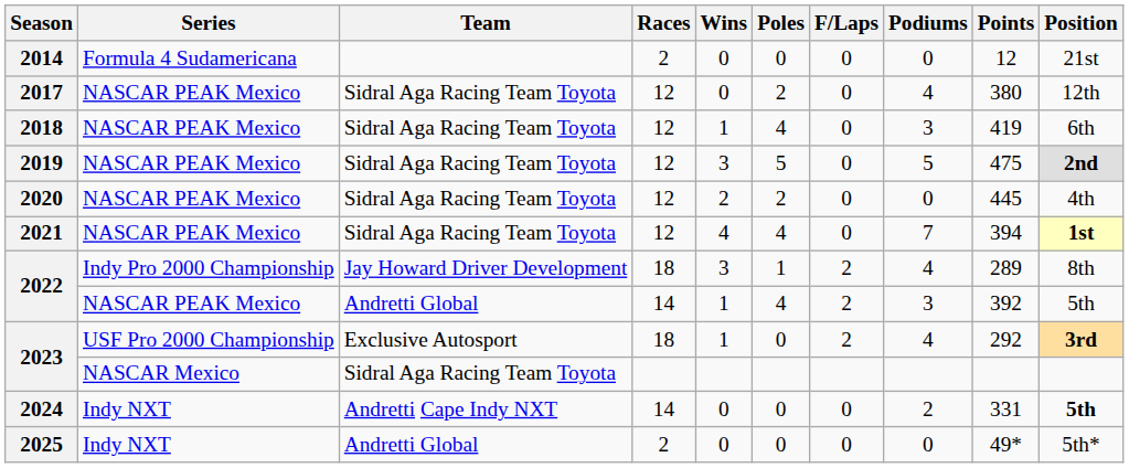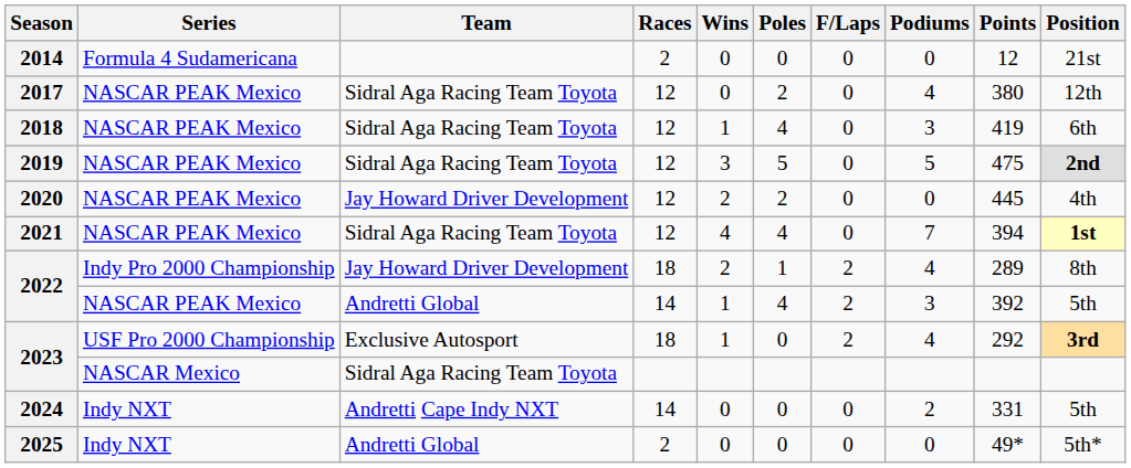 <table class="wikitable" style="font-size: 90%; text-align:center">
 <tr>
 <th>Season</th>
 <th>Series</th>
 <th>Team</th>
 <th>Races</th>
 <th>Wins</th>
 <th>Poles</th>
 <th>F/Laps</th>
 <th>Podiums</th>
 <th>Points</th>
 <th>Position</th>
 </tr>
 <tr>
 <th>2014</th>
 <td align=left><a href='#'>Formula 4 Sudamericana</a></td>
 <td align=left></td>
 <td>2</td>
 <td>0</td>
 <td>0</td>
 <td>0</td>
 <td>0</td>
 <td>12</td>
 <td>21st</td>
 </tr>
 <tr>
 <th>2017</th>
 <td align=left nowrap><a href='#'>NASCAR PEAK Mexico</a></td>
 <td align=left nowrap>Sidral Aga Racing Team <a href='#'>Toyota</a></td>
 <td>12</td>
 <td>0</td>
 <td>2</td>
 <td>0</td>
 <td>4</td>
 <td>380</td>
 <td>12th</td>
 </tr>
 <tr>
 <th>2018</th>
 <td align=left><a href='#'>NASCAR PEAK Mexico</a></td>
 <td align=left>Sidral Aga Racing Team <a href='#'>Toyota</a></td>
 <td>12</td>
 <td>1</td>
 <td>4</td>
 <td>0</td>
 <td>3</td>
 <td>419</td>
 <td>6th</td>
 </tr>
 <tr>
 <th>2019</th>
 <td align=left><a href='#'>NASCAR PEAK Mexico</a></td>
 <td align=left>Sidral Aga Racing Team <a href='#'>Toyota</a></td>
 <td>12</td>
 <td>3</td>
 <td>5</td>
 <td>0</td>
 <td>5</td>
 <td>475</td>
 <td style="background:#DFDFDF;"><strong>2nd</strong></td>
 </tr>
 <tr>
 <th>2020</th>
 <td align=left><a href='#'>NASCAR PEAK Mexico</a></td>
-<td align=left>Sidral Aga Racing Team <a href='#'>Toyota</a></td>
+<td align=left nowrap><a href='#'>Jay Howard Driver Development</a></td>
 <td>12</td>
 <td>2</td>
 <td>2</td>
 <td>0</td>
 <td>0</td>
 <td>445</td>
 <td>4th</td>
 </tr>
 <tr>
 <th>2021</th>
 <td align=left><a href='#'>NASCAR PEAK Mexico</a></td>
 <td align=left>Sidral Aga Racing Team <a href='#'>Toyota</a></td>
 <td>12</td>
 <td>4</td>
 <td>4</td>
 <td>0</td>
 <td>7</td>
 <td>394</td>
 <td style="background:#FFFFBF;"><strong>1st</strong></td>
 </tr>
 <tr>
 <th rowspan="2">2022</th>
 <td align=left nowrap><a href='#'>Indy Pro 2000 Championship</a></td>
 <td align=left nowrap><a href='#'>Jay Howard Driver Development</a></td>
 <td>18</td>
-<td>3</td>
+<td>2</td>
 <td>1</td>
 <td>2</td>
 <td>4</td>
 <td>289</td>
 <td>8th</td>
 </tr>
 <tr>
 <td align=left><a href='#'>NASCAR PEAK Mexico</a></td>
 <td align=left><a href='#'>Andretti Global</a></td>
 <td>14</td>
 <td>1</td>
 <td>4</td>
 <td>2</td>
 <td>3</td>
 <td>392</td>
 <td>5th</td>
 </tr>
 <tr>
 <th rowspan="2">2023</th>
 <td align="left"><a href='#'>USF Pro 2000 Championship</a></td>
 <td align="left">Exclusive Autosport</td>
 <td>18</td>
 <td>1</td>
 <td>0</td>
 <td>2</td>
 <td>4</td>
 <td>292</td>
 <td style="background:#FFDF9F;"><strong>3rd</strong></td>
 </tr>
 <tr>
 <td align=left><a href='#'>NASCAR Mexico</a></td>
 <td align=left>Sidral Aga Racing Team <a href='#'>Toyota</a></td>
 <td></td>
 <td></td>
 <td></td>
 <td></td>
 <td></td>
 <td></td>
 <td></td>
 </tr>
 <tr>
 <th>2024</th>
 <td align=left><a href='#'>Indy NXT</a></td>
 <td align=left><a href='#'>Andretti</a> <a href='#'>Cape Indy NXT</a></td>
 <td>14</td>
 <td>0</td>
 <td>0</td>
 <td>0</td>
 <td>2</td>
 <td>331</td>
-<td><strong>5th</strong></td>
+<td>5th</td>
 </tr>
 <tr>
 <th>2025</th>
 <td align=left><a href='#'>Indy NXT</a></td>
 <td align=left><a href='#'>Andretti Global</a></td>
 <td>2</td>
 <td>0</td>
 <td>0</td>
 <td>0</td>
 <td>0</td>
 <td>49*</td>
 <td>5th*</td>
 </tr>
 </table>
